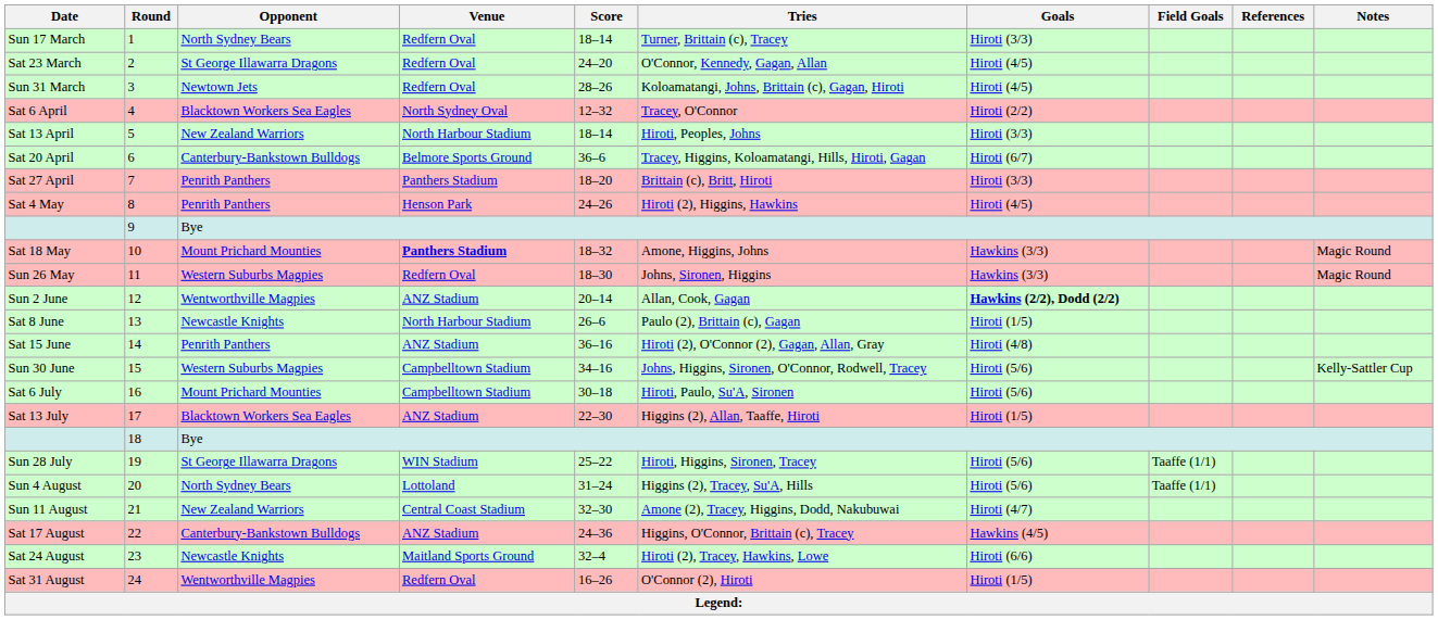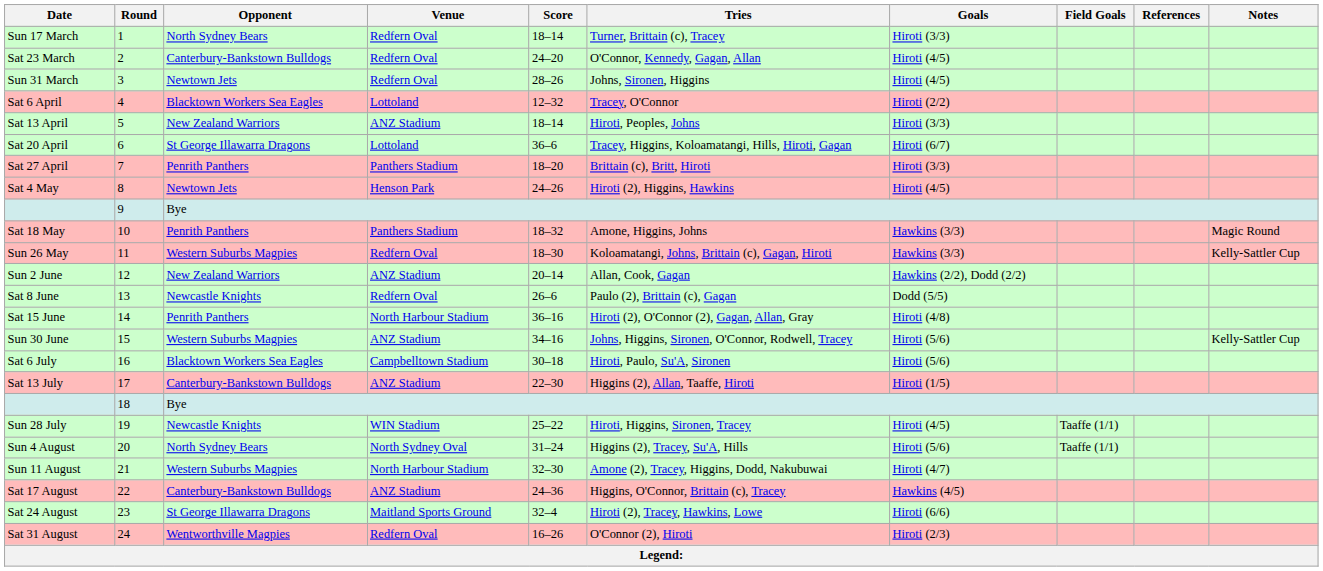 <table class="wikitable" width="100%" style="font-size:75%;">
 <tr>
 <th width="100">Date</th>
 <th>Round</th>
 <th width="190">Opponent</th>
 <th width="150">Venue</th>
 <th width="50">Score</th>
 <th width="285">Tries</th>
 <th width="155">Goals</th>
 <th>Field Goals</th>
 <th>References</th>
 <th>Notes</th>
 </tr>
 <tr bgcolor="#CCFFCC">
 <td>Sun 17 March</td>
 <td>1</td>
 <td> <a href='#'>North Sydney Bears</a></td>
 <td><a href='#'>Redfern Oval</a></td>
 <td>18–14</td>
 <td><a href='#'>Turner</a>, <a href='#'>Brittain</a> (c), <a href='#'>Tracey</a></td>
 <td><a href='#'>Hiroti</a> (3/3)</td>
 <td></td>
 <td></td>
 <td></td>
 </tr>
 <tr bgcolor="#CCFFCC">
 <td>Sat 23 March</td>
 <td>2</td>
-<td> <a href='#'>St George Illawarra Dragons</a></td>
+<td> <a href='#'>Canterbury-Bankstown Bulldogs</a></td>
 <td><a href='#'>Redfern Oval</a></td>
 <td>24–20</td>
 <td>O'Connor, <a href='#'>Kennedy</a>, <a href='#'>Gagan</a>, <a href='#'>Allan</a></td>
 <td><a href='#'>Hiroti</a> (4/5)</td>
 <td></td>
 <td></td>
 <td></td>
 </tr>
 <tr bgcolor="#CCFFCC">
 <td>Sun 31 March</td>
 <td>3</td>
 <td> <a href='#'>Newtown Jets</a></td>
 <td><a href='#'>Redfern Oval</a></td>
 <td>28–26</td>
-<td>Koloamatangi, <a href='#'>Johns</a>, <a href='#'>Brittain</a> (c), <a href='#'>Gagan</a>, <a href='#'>Hiroti</a></td>
+<td>Johns, <a href='#'>Sironen</a>, Higgins</td>
 <td><a href='#'>Hiroti</a> (4/5)</td>
 <td></td>
 <td></td>
 <td></td>
 </tr>
 <tr bgcolor="#FFBBBB">
 <td>Sat 6 April</td>
 <td>4</td>
 <td> <a href='#'>Blacktown Workers Sea Eagles</a></td>
-<td><a href='#'>North Sydney Oval</a></td>
+<td><a href='#'>Lottoland</a></td>
 <td>12–32</td>
 <td><a href='#'>Tracey</a>, O'Connor</td>
 <td><a href='#'>Hiroti</a> (2/2)</td>
 <td></td>
 <td></td>
 <td></td>
 </tr>
 <tr bgcolor="#CCFFCC">
 <td>Sat 13 April</td>
 <td>5</td>
 <td> <a href='#'>New Zealand Warriors</a></td>
-<td><a href='#'>North Harbour Stadium</a></td>
+<td><a href='#'>ANZ Stadium</a></td>
 <td>18–14</td>
 <td><a href='#'>Hiroti</a>, Peoples, <a href='#'>Johns</a></td>
 <td><a href='#'>Hiroti</a> (3/3)</td>
 <td></td>
 <td></td>
 <td></td>
 </tr>
 <tr bgcolor="#CCFFCC">
 <td>Sat 20 April</td>
 <td>6</td>
-<td> <a href='#'>Canterbury-Bankstown Bulldogs</a></td>
-<td><a href='#'>Belmore Sports Ground</a></td>
+<td> <a href='#'>St George Illawarra Dragons</a></td>
+<td><a href='#'>Lottoland</a></td>
 <td>36–6</td>
 <td><a href='#'>Tracey</a>, Higgins, Koloamatangi, Hills, <a href='#'>Hiroti</a>, <a href='#'>Gagan</a></td>
 <td><a href='#'>Hiroti</a> (6/7)</td>
 <td></td>
 <td></td>
 <td></td>
 </tr>
 <tr bgcolor="#FFBBBB">
 <td>Sat 27 April</td>
 <td>7</td>
 <td> <a href='#'>Penrith Panthers</a></td>
 <td><a href='#'>Panthers Stadium</a></td>
 <td>18–20</td>
 <td><a href='#'>Brittain</a> (c), <a href='#'>Britt</a>, <a href='#'>Hiroti</a></td>
 <td><a href='#'>Hiroti</a> (3/3)</td>
 <td></td>
 <td></td>
 <td></td>
 </tr>
 <tr bgcolor="#FFBBBB">
 <td>Sat 4 May</td>
 <td>8</td>
-<td> <a href='#'>Penrith Panthers</a></td>
+<td> <a href='#'>Newtown Jets</a></td>
 <td><a href='#'>Henson Park</a></td>
 <td>24–26</td>
 <td><a href='#'>Hiroti</a> (2), Higgins, <a href='#'>Hawkins</a></td>
 <td><a href='#'>Hiroti</a> (4/5)</td>
 <td></td>
 <td></td>
 <td></td>
 </tr>
 <tr bgcolor="#cfecec">
 <td></td>
 <td>9</td>
 <td colspan="8">Bye</td>
 </tr>
 <tr bgcolor="#FFBBBB">
 <td>Sat 18 May</td>
 <td>10</td>
-<td> <a href='#'>Mount Prichard Mounties</a></td>
-<td><strong><a href='#'>Panthers Stadium</a></strong></td>
+<td> <a href='#'>Penrith Panthers</a></td>
+<td><a href='#'>Panthers Stadium</a></td>
 <td>18–32</td>
 <td>Amone, Higgins, Johns</td>
 <td><a href='#'>Hawkins</a> (3/3)</td>
 <td></td>
 <td></td>
 <td>Magic Round</td>
 </tr>
 <tr bgcolor="#FFBBBB">
 <td>Sun 26 May</td>
 <td>11</td>
 <td> <a href='#'>Western Suburbs Magpies</a></td>
 <td><a href='#'>Redfern Oval</a></td>
 <td>18–30</td>
-<td>Johns, <a href='#'>Sironen</a>, Higgins</td>
+<td>Koloamatangi, <a href='#'>Johns</a>, <a href='#'>Brittain</a> (c), <a href='#'>Gagan</a>, <a href='#'>Hiroti</a></td>
 <td><a href='#'>Hawkins</a> (3/3)</td>
 <td></td>
 <td></td>
-<td>Magic Round</td>
+<td>Kelly-Sattler Cup</td>
 </tr>
 <tr bgcolor="#CCFFCC">
 <td>Sun 2 June</td>
 <td>12</td>
-<td> <a href='#'>Wentworthville Magpies</a></td>
+<td> <a href='#'>New Zealand Warriors</a></td>
 <td><a href='#'>ANZ Stadium</a></td>
 <td>20–14</td>
 <td>Allan, Cook, <a href='#'>Gagan</a></td>
-<td><strong><a href='#'>Hawkins</a> (2/2), Dodd (2/2)</strong></td>
+<td><a href='#'>Hawkins</a> (2/2), Dodd (2/2)</td>
 <td></td>
 <td></td>
 <td></td>
 </tr>
 <tr bgcolor="#CCFFCC">
 <td>Sat 8 June</td>
 <td>13</td>
 <td> <a href='#'>Newcastle Knights</a></td>
-<td><a href='#'>North Harbour Stadium</a></td>
+<td><a href='#'>Redfern Oval</a></td>
 <td>26–6</td>
 <td>Paulo (2), <a href='#'>Brittain</a> (c), <a href='#'>Gagan</a></td>
-<td><a href='#'>Hiroti</a> (1/5)</td>
+<td>Dodd (5/5)</td>
 <td></td>
 <td></td>
 <td></td>
 </tr>
 <tr bgcolor="#CCFFCC">
 <td>Sat 15 June</td>
 <td>14</td>
 <td> <a href='#'>Penrith Panthers</a></td>
-<td><a href='#'>ANZ Stadium</a></td>
+<td><a href='#'>North Harbour Stadium</a></td>
 <td>36–16</td>
 <td><a href='#'>Hiroti</a> (2), O'Connor (2), <a href='#'>Gagan</a>, <a href='#'>Allan</a>, Gray</td>
 <td><a href='#'>Hiroti</a> (4/8)</td>
 <td></td>
 <td></td>
 <td></td>
 </tr>
 <tr bgcolor="#CCFFCC">
 <td>Sun 30 June</td>
 <td>15</td>
 <td> <a href='#'>Western Suburbs Magpies</a></td>
-<td><a href='#'>Campbelltown Stadium</a></td>
+<td><a href='#'>ANZ Stadium</a></td>
 <td>34–16</td>
 <td><a href='#'>Johns</a>, Higgins, <a href='#'>Sironen</a>, O'Connor, Rodwell, <a href='#'>Tracey</a></td>
 <td><a href='#'>Hiroti</a> (5/6)</td>
 <td></td>
 <td></td>
 <td>Kelly-Sattler Cup</td>
 </tr>
 <tr bgcolor="#CCFFCC">
 <td>Sat 6 July</td>
 <td>16</td>
-<td> <a href='#'>Mount Prichard Mounties</a></td>
+<td> <a href='#'>Blacktown Workers Sea Eagles</a></td>
 <td><a href='#'>Campbelltown Stadium</a></td>
 <td>30–18</td>
 <td><a href='#'>Hiroti</a>, Paulo, <a href='#'>Su'A</a>, <a href='#'>Sironen</a></td>
 <td><a href='#'>Hiroti</a> (5/6)</td>
 <td></td>
 <td></td>
 <td></td>
 </tr>
 <tr bgcolor="#FFBBBB">
 <td>Sat 13 July</td>
 <td>17</td>
-<td> <a href='#'>Blacktown Workers Sea Eagles</a></td>
+<td> <a href='#'>Canterbury-Bankstown Bulldogs</a></td>
 <td><a href='#'>ANZ Stadium</a></td>
 <td>22–30</td>
 <td>Higgins (2), <a href='#'>Allan</a>, Taaffe, <a href='#'>Hiroti</a></td>
 <td><a href='#'>Hiroti</a> (1/5)</td>
 <td></td>
 <td></td>
 <td></td>
 </tr>
 <tr bgcolor="#cfecec">
 <td></td>
 <td>18</td>
 <td colspan="8">Bye</td>
 </tr>
 <tr bgcolor="#CCFFCC">
 <td>Sun 28 July</td>
 <td>19</td>
-<td> <a href='#'>St George Illawarra Dragons</a></td>
+<td> <a href='#'>Newcastle Knights</a></td>
 <td><a href='#'>WIN Stadium</a></td>
 <td>25–22</td>
 <td><a href='#'>Hiroti</a>, Higgins, <a href='#'>Sironen</a>, <a href='#'>Tracey</a></td>
-<td><a href='#'>Hiroti</a> (5/6)</td>
+<td><a href='#'>Hiroti</a> (4/5)</td>
 <td>Taaffe (1/1)</td>
 <td></td>
 <td></td>
 </tr>
 <tr bgcolor="#CCFFCC">
 <td>Sun 4 August</td>
 <td>20</td>
 <td> <a href='#'>North Sydney Bears</a></td>
-<td><a href='#'>Lottoland</a></td>
+<td><a href='#'>North Sydney Oval</a></td>
 <td>31–24</td>
 <td>Higgins (2), <a href='#'>Tracey</a>, <a href='#'>Su'A</a>, Hills</td>
 <td><a href='#'>Hiroti</a> (5/6)</td>
 <td>Taaffe (1/1)</td>
 <td></td>
 <td></td>
 </tr>
 <tr bgcolor="#CCFFCC">
 <td>Sun 11 August</td>
 <td>21</td>
-<td> <a href='#'>New Zealand Warriors</a></td>
-<td><a href='#'>Central Coast Stadium</a></td>
+<td> <a href='#'>Western Suburbs Magpies</a></td>
+<td><a href='#'>North Harbour Stadium</a></td>
 <td>32–30</td>
 <td><a href='#'>Amone</a> (2), <a href='#'>Tracey</a>, Higgins, Dodd, Nakubuwai</td>
 <td><a href='#'>Hiroti</a> (4/7)</td>
 <td></td>
 <td></td>
 <td></td>
 </tr>
 <tr bgcolor="#FFBBBB">
 <td>Sat 17 August</td>
 <td>22</td>
 <td> <a href='#'>Canterbury-Bankstown Bulldogs</a></td>
 <td><a href='#'>ANZ Stadium</a></td>
 <td>24–36</td>
 <td>Higgins, O'Connor, <a href='#'>Brittain</a> (c), <a href='#'>Tracey</a></td>
 <td><a href='#'>Hawkins</a> (4/5)</td>
 <td></td>
 <td></td>
 <td></td>
 </tr>
 <tr bgcolor="#CCFFCC">
 <td>Sat 24 August</td>
 <td>23</td>
-<td> <a href='#'>Newcastle Knights</a></td>
+<td> <a href='#'>St George Illawarra Dragons</a></td>
 <td><a href='#'>Maitland Sports Ground</a></td>
 <td>32–4</td>
 <td><a href='#'>Hiroti</a> (2), <a href='#'>Tracey</a>, <a href='#'>Hawkins</a>, <a href='#'>Lowe</a></td>
 <td><a href='#'>Hiroti</a> (6/6)</td>
 <td></td>
 <td></td>
 <td></td>
 </tr>
 <tr bgcolor="#FFBBBB">
 <td>Sat 31 August</td>
 <td>24</td>
 <td> <a href='#'>Wentworthville Magpies</a></td>
 <td><a href='#'>Redfern Oval</a></td>
 <td>16–26</td>
 <td>O'Connor (2), <a href='#'>Hiroti</a></td>
-<td><a href='#'>Hiroti</a> (1/5)</td>
+<td><a href='#'>Hiroti</a> (2/3)</td>
 <td></td>
 <td></td>
 <td></td>
 </tr>
 <tr>
 <th colspan="10"><strong>Legend</strong>:    </th>
 </tr>
 </table>
